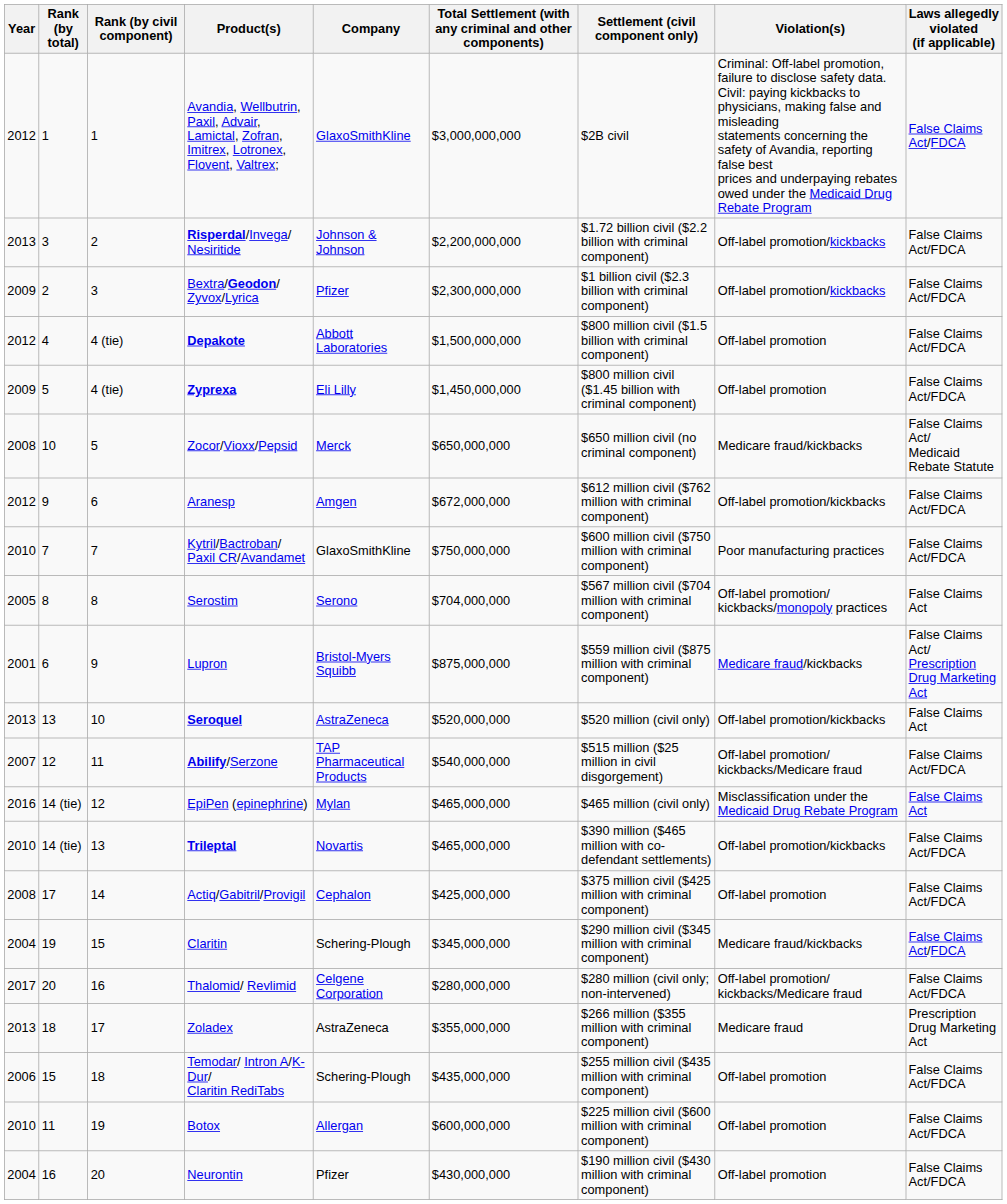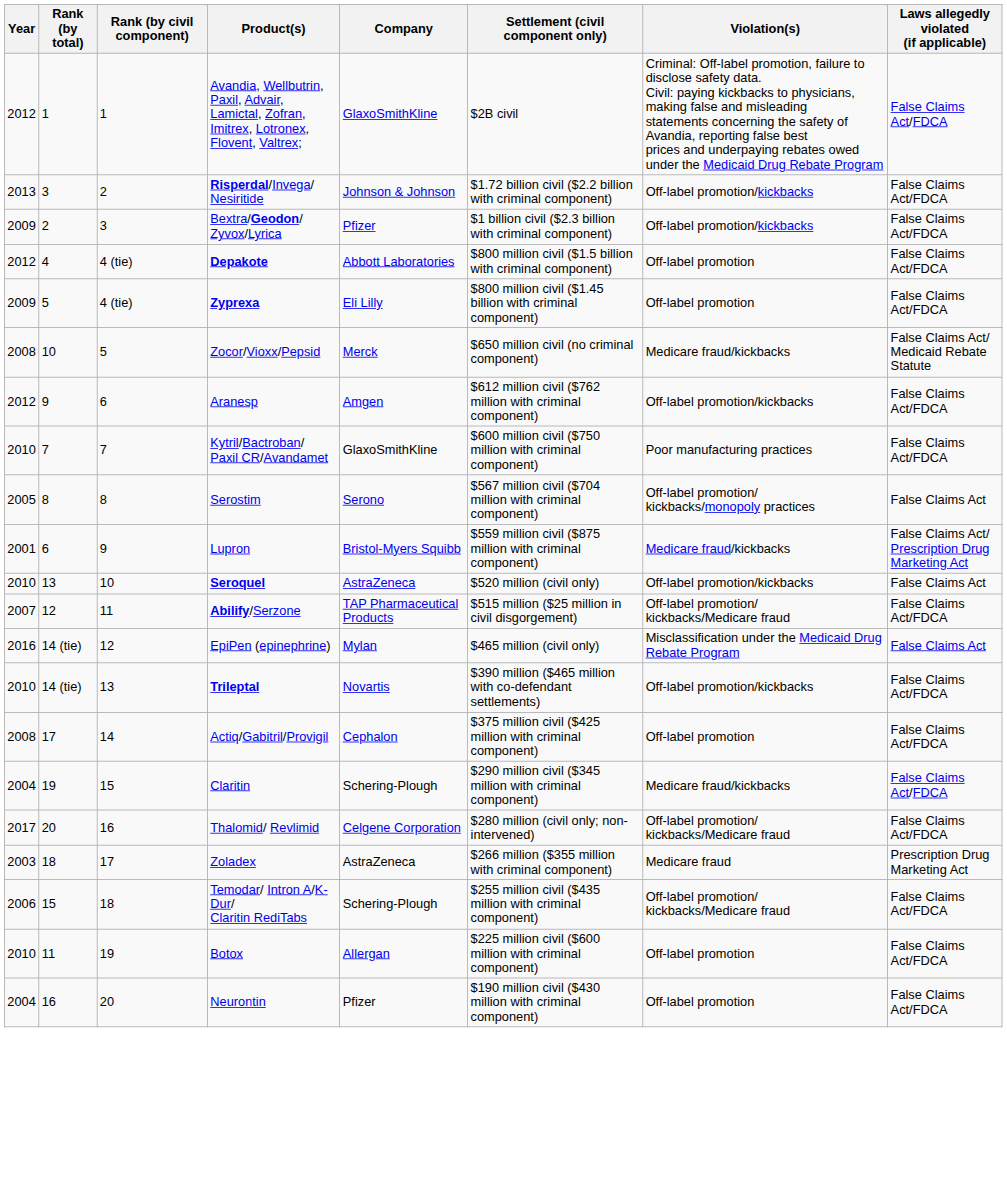 <table class="wikitable sortable">
 <tr>
 <th>Year</th>
 <th>Rank (by total)</th>
 <th>Rank (by civil component)</th>
 <th>Product(s)</th>
 <th>Company</th>
-<th>Total Settlement (with any criminal and other components)</th>
 <th>Settlement (civil component only)</th>
 <th class="unsortable">Violation(s)</th>
 <th>Laws allegedly violated <br> (if applicable)</th>
 </tr>
 <tr>
 <td>2012</td>
 <td>1</td>
 <td>1</td>
 <td><a href='#'>Avandia</a>, <a href='#'>Wellbutrin</a>,<br> <a href='#'>Paxil</a>, <a href='#'>Advair</a>, <br><a href='#'>Lamictal</a>, <a href='#'>Zofran</a>,<br><a href='#'>Imitrex</a>, <a href='#'>Lotronex</a>, <br><a href='#'>Flovent</a>, <a href='#'>Valtrex</a>;</td>
 <td><a href='#'>GlaxoSmithKline</a></td>
-<td>$3,000,000,000</td>
 <td data-sort-value="2000000000">$2B civil</td>
 <td>Criminal: Off-label promotion, failure to disclose safety data. <br>Civil: paying kickbacks to physicians, making false and misleading<br>statements concerning the safety of Avandia, reporting false best<br>prices and underpaying rebates owed under the <a href='#'>Medicaid Drug Rebate Program</a></td>
 <td><a href='#'>False Claims Act</a>/<a href='#'>FDCA</a></td>
 </tr>
 <tr>
 <td>2013</td>
 <td>3</td>
 <td>2</td>
 <td><a href='#'><strong>Risperdal</strong></a>/<a href='#'>Invega</a>/ <br> <a href='#'>Nesiritide</a></td>
 <td><a href='#'>Johnson & Johnson</a></td>
-<td>$2,200,000,000</td>
 <td data-sort-value="1720000000">$1.72 billion civil ($2.2 billion with criminal component)</td>
 <td>Off-label promotion/<a href='#'>kickbacks</a></td>
 <td>False Claims Act/FDCA</td>
 </tr>
 <tr>
 <td>2009</td>
 <td>2</td>
 <td>3</td>
 <td><a href='#'>Bextra</a>/<a href='#'><strong>Geodon</strong></a>/ <br> <a href='#'>Zyvox</a>/<a href='#'>Lyrica</a></td>
 <td><a href='#'>Pfizer</a></td>
-<td>$2,300,000,000</td>
 <td data-sort-value="1000000000">$1 billion civil ($2.3 billion with criminal component)</td>
 <td>Off-label promotion/<a href='#'>kickbacks</a></td>
 <td>False Claims Act/FDCA</td>
 </tr>
 <tr>
 <td>2012</td>
 <td>4</td>
 <td>4 (tie)</td>
 <td><a href='#'><strong>Depakote</strong></a></td>
 <td><a href='#'>Abbott Laboratories</a></td>
-<td>$1,500,000,000</td>
 <td data-sort-value="800000000">$800 million civil ($1.5 billion with criminal component)</td>
 <td>Off-label promotion</td>
 <td>False Claims Act/FDCA</td>
 </tr>
 <tr>
 <td>2009</td>
 <td>5</td>
 <td>4 (tie)</td>
 <td><a href='#'><strong>Zyprexa</strong></a></td>
 <td><a href='#'>Eli Lilly</a></td>
-<td>$1,450,000,000</td>
 <td data-sort-value="800000000">$800 million civil ($1.45 billion with criminal component)</td>
 <td>Off-label promotion</td>
 <td>False Claims Act/FDCA</td>
 </tr>
 <tr>
 <td>2008</td>
 <td>10</td>
 <td>5</td>
 <td><a href='#'>Zocor</a>/<a href='#'>Vioxx</a>/<a href='#'>Pepsid</a></td>
 <td><a href='#'>Merck</a></td>
-<td>$650,000,000</td>
 <td data-sort-value="650000000">$650 million civil (no criminal component)</td>
 <td>Medicare fraud/kickbacks</td>
 <td>False Claims Act/ <br> Medicaid Rebate Statute</td>
 </tr>
 <tr>
 <td>2012</td>
 <td>9</td>
 <td>6</td>
 <td><a href='#'>Aranesp</a></td>
 <td><a href='#'>Amgen</a></td>
-<td>$672,000,000</td>
 <td data-sort-value="612000000">$612 million civil ($762 million with criminal component)</td>
 <td>Off-label promotion/kickbacks</td>
 <td>False Claims Act/FDCA</td>
 </tr>
 <tr>
 <td>2010</td>
 <td>7</td>
 <td>7</td>
 <td><a href='#'>Kytril</a>/<a href='#'>Bactroban</a>/ <br> <a href='#'>Paxil CR</a>/<a href='#'>Avandamet</a></td>
 <td>GlaxoSmithKline</td>
-<td>$750,000,000</td>
 <td data-sort-value="600000000">$600 million civil ($750 million with criminal component)</td>
 <td>Poor manufacturing practices</td>
 <td>False Claims Act/FDCA</td>
 </tr>
 <tr>
 <td>2005</td>
 <td>8</td>
 <td>8</td>
 <td><a href='#'>Serostim</a></td>
 <td><a href='#'>Serono</a></td>
-<td>$704,000,000</td>
 <td data-sort-value="567000000">$567 million civil ($704 million with criminal component)</td>
 <td>Off-label promotion/ <br> kickbacks/<a href='#'>monopoly</a> practices</td>
 <td>False Claims Act</td>
 </tr>
 <tr>
 <td>2001</td>
 <td>6</td>
 <td>9</td>
 <td><a href='#'>Lupron</a></td>
 <td><a href='#'>Bristol-Myers Squibb</a></td>
-<td>$875,000,000</td>
 <td data-sort-value="559000000">$559 million civil ($875 million with criminal component)</td>
 <td><a href='#'>Medicare fraud</a>/kickbacks</td>
 <td>False Claims Act/ <br> <a href='#'>Prescription Drug Marketing Act</a></td>
 </tr>
 <tr>
-<td>2013</td>
+<td>2010</td>
 <td>13</td>
 <td>10</td>
 <td><a href='#'><strong>Seroquel</strong></a></td>
 <td><a href='#'>AstraZeneca</a></td>
-<td>$520,000,000</td>
 <td data-sort-value="520000000">$520 million (civil only)</td>
 <td>Off-label promotion/kickbacks</td>
 <td>False Claims Act</td>
 </tr>
 <tr>
 <td>2007</td>
 <td>12</td>
 <td>11</td>
 <td><a href='#'><strong>Abilify</strong></a>/<a href='#'>Serzone</a></td>
 <td><a href='#'>TAP Pharmaceutical Products</a></td>
-<td>$540,000,000</td>
 <td data-sort-value="515000000">$515 million ($25 million in civil disgorgement)</td>
 <td>Off-label promotion/ <br> kickbacks/Medicare fraud</td>
 <td>False Claims Act/FDCA</td>
 </tr>
 <tr>
 <td>2016</td>
 <td>14 (tie)</td>
 <td>12</td>
 <td><a href='#'>EpiPen</a> (<a href='#'>epinephrine</a>)</td>
 <td><a href='#'>Mylan</a></td>
-<td>$465,000,000</td>
 <td data-sort-value="465000000">$465 million (civil only)</td>
 <td>Misclassification under the <a href='#'>Medicaid Drug Rebate Program</a></td>
 <td><a href='#'>False Claims Act</a></td>
 </tr>
 <tr>
 <td>2010</td>
 <td>14 (tie)</td>
 <td>13</td>
 <td><a href='#'><strong>Trileptal</strong></a></td>
 <td><a href='#'>Novartis</a></td>
-<td>$465,000,000</td>
 <td data-sort-value="390000000">$390 million ($465 million with co-defendant settlements)</td>
 <td>Off-label promotion/kickbacks</td>
 <td>False Claims Act/FDCA</td>
 </tr>
 <tr>
 <td>2008</td>
 <td>17</td>
 <td>14</td>
 <td><a href='#'>Actiq</a>/<a href='#'>Gabitril</a>/<a href='#'>Provigil</a></td>
 <td><a href='#'>Cephalon</a></td>
-<td>$425,000,000</td>
 <td data-sort-value="375000000">$375 million civil ($425 million with criminal component)</td>
 <td>Off-label promotion</td>
 <td>False Claims Act/FDCA</td>
 </tr>
 <tr>
 <td>2004</td>
 <td>19</td>
 <td>15</td>
 <td><a href='#'>Claritin</a></td>
 <td>Schering-Plough</td>
-<td>$345,000,000</td>
 <td data-sort-value="290000000">$290 million civil ($345 million with criminal component)</td>
 <td>Medicare fraud/kickbacks</td>
 <td><a href='#'>False Claims Act</a>/<a href='#'>FDCA</a></td>
 </tr>
 <tr>
 <td>2017</td>
 <td>20</td>
 <td>16</td>
 <td><a href='#'>Thalomid</a>/ <a href='#'>Revlimid</a></td>
 <td><a href='#'>Celgene Corporation</a></td>
-<td>$280,000,000</td>
 <td data-sort-value="280000000">$280 million (civil only; non-intervened)</td>
 <td>Off-label promotion/ <br> kickbacks/Medicare fraud</td>
 <td>False Claims Act/FDCA</td>
 </tr>
 <tr>
-<td>2013</td>
+<td>2003</td>
 <td>18</td>
 <td>17</td>
 <td><a href='#'>Zoladex</a></td>
 <td>AstraZeneca</td>
-<td>$355,000,000</td>
 <td data-sort-value="266000000">$266 million ($355 million with criminal component)</td>
 <td>Medicare fraud</td>
 <td>Prescription Drug Marketing Act</td>
 </tr>
 <tr>
 <td>2006</td>
 <td>15</td>
 <td>18</td>
 <td><a href='#'>Temodar</a>/ <a href='#'>Intron A</a>/<a href='#'>K-Dur</a>/ <br> <a href='#'>Claritin RediTabs</a></td>
 <td>Schering-Plough</td>
-<td>$435,000,000</td>
 <td data-sort-value="255000000">$255 million civil ($435 million with criminal component)</td>
-<td>Off-label promotion</td>
+<td>Off-label promotion/ <br> kickbacks/Medicare fraud</td>
 <td>False Claims Act/FDCA</td>
 </tr>
 <tr>
 <td>2010</td>
 <td>11</td>
 <td>19</td>
 <td><a href='#'>Botox</a></td>
 <td><a href='#'>Allergan</a></td>
-<td>$600,000,000</td>
 <td data-sort-value="225000000">$225 million civil ($600 million with criminal component)</td>
 <td>Off-label promotion</td>
 <td>False Claims Act/FDCA</td>
 </tr>
 <tr>
 <td>2004</td>
 <td>16</td>
 <td>20</td>
 <td><a href='#'>Neurontin</a></td>
 <td>Pfizer</td>
-<td>$430,000,000</td>
 <td data-sort-value="190000000">$190 million civil ($430 million with criminal component)</td>
 <td>Off-label promotion</td>
 <td>False Claims Act/FDCA</td>
 </tr>
 </table>
